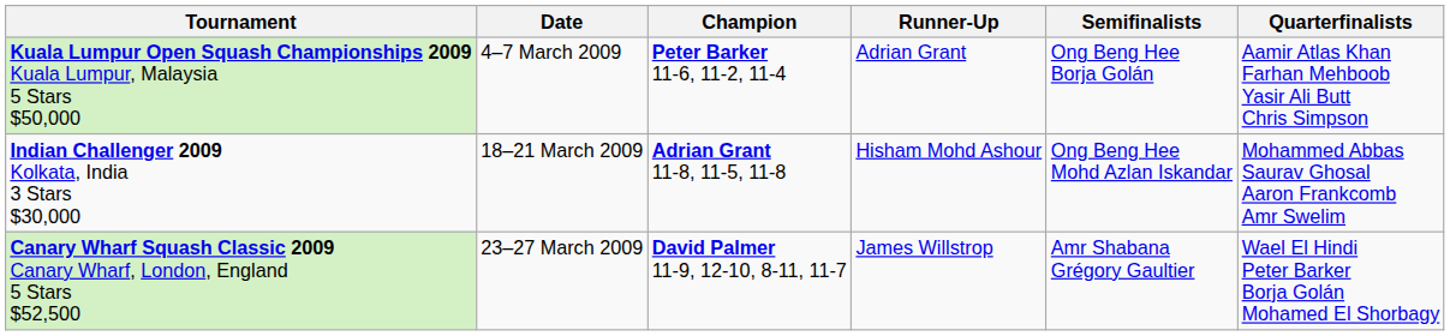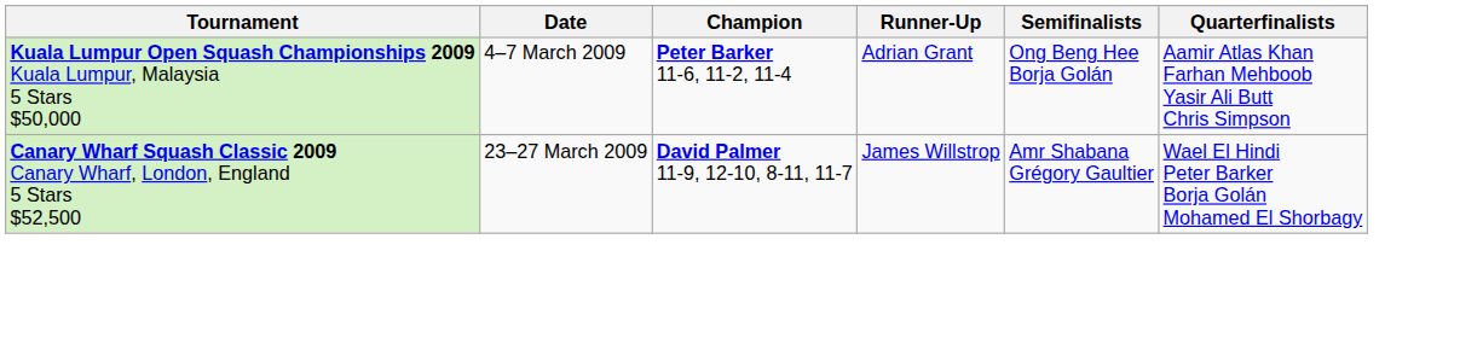 <table class="wikitable" style="font-size:88%">
 <tr>
 <th>Tournament</th>
 <th>Date</th>
 <th>Champion</th>
 <th>Runner-Up</th>
 <th>Semifinalists</th>
 <th>Quarterfinalists</th>
 </tr>
 <tr valign=top>
 <td style="background:#D4F1C5;"><strong><a href='#'>Kuala Lumpur Open Squash Championships</a> 2009</strong><br> <a href='#'>Kuala Lumpur</a>, Malaysia<br>5 Stars<br>$50,000</td>
 <td>4–7 March 2009</td>
 <td> <strong><a href='#'>Peter Barker</a></strong><br>11-6, 11-2, 11-4</td>
 <td> <a href='#'>Adrian Grant</a></td>
 <td> <a href='#'>Ong Beng Hee</a><br> <a href='#'>Borja Golán</a></td>
 <td> <a href='#'>Aamir Atlas Khan</a><br> <a href='#'>Farhan Mehboob</a><br> <a href='#'>Yasir Ali Butt</a><br> <a href='#'>Chris Simpson</a></td>
 </tr>
 <tr valign=top>
-<td><strong><a href='#'>Indian Challenger</a> 2009</strong><br> <a href='#'>Kolkata</a>, India<br>3 Stars <br>$30,000</td>
-<td>18–21 March 2009</td>
-<td> <strong><a href='#'>Adrian Grant</a></strong><br>11-8, 11-5, 11-8</td>
-<td> <a href='#'>Hisham Mohd Ashour</a></td>
-<td> <a href='#'>Ong Beng Hee</a><br> <a href='#'>Mohd Azlan Iskandar</a></td>
-<td> <a href='#'>Mohammed Abbas</a><br> <a href='#'>Saurav Ghosal</a><br> <a href='#'>Aaron Frankcomb</a><br> <a href='#'>Amr Swelim</a></td>
-</tr>
-<tr valign=top>
 <td style="background:#D4F1C5;"><strong><a href='#'>Canary Wharf Squash Classic</a> 2009</strong><br> <a href='#'>Canary Wharf</a>, <a href='#'>London</a>, England<br>5 Stars<br>$52,500</td>
 <td>23–27 March 2009</td>
 <td> <strong><a href='#'>David Palmer</a></strong><br>11-9, 12-10, 8-11, 11-7</td>
 <td> <a href='#'>James Willstrop</a></td>
 <td> <a href='#'>Amr Shabana</a><br> <a href='#'>Grégory Gaultier</a></td>
 <td> <a href='#'>Wael El Hindi</a><br> <a href='#'>Peter Barker</a><br> <a href='#'>Borja Golán</a><br> <a href='#'>Mohamed El Shorbagy</a></td>
 </tr>
 </table>
